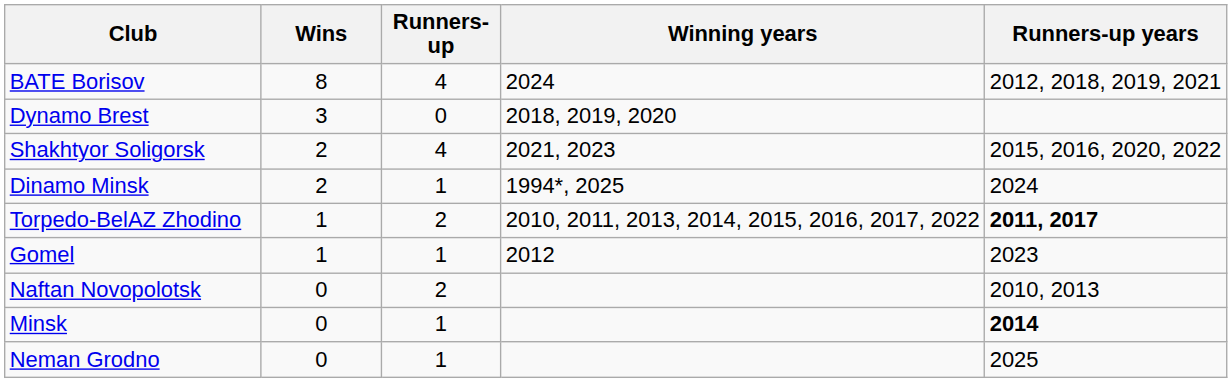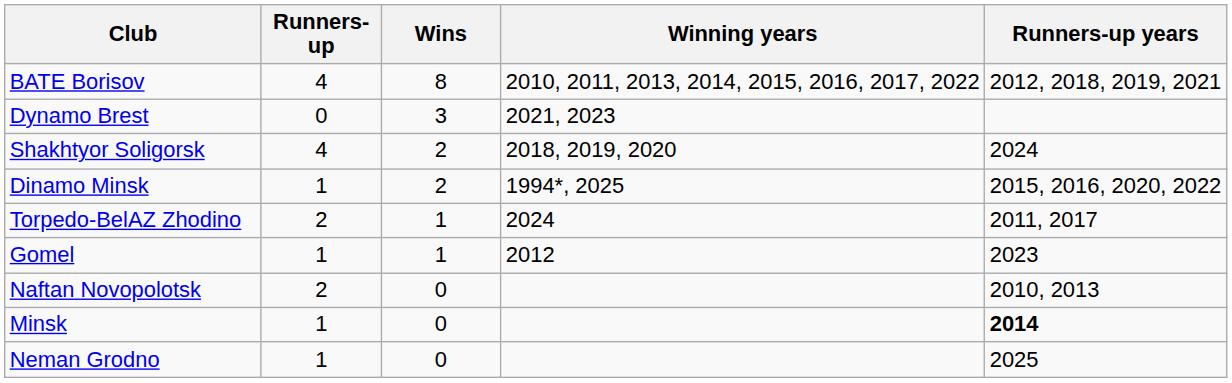 <table class="wikitable">
 <tr>
 <th width=180>Club</th>
+<th width=80>Runners-up</th>
 <th width=80>Wins</th>
-<th width=80>Runners-up</th>
 <th>Winning years</th>
 <th>Runners-up years</th>
 </tr>
 <tr>
 <td><a href='#'>BATE Borisov</a></td>
+<td align=center>4</td>
 <td align=center>8</td>
-<td align=center>4</td>
-<td>2024</td>
+<td>2010, 2011, 2013, 2014, 2015, 2016, 2017, 2022</td>
 <td>2012, 2018, 2019, 2021</td>
 </tr>
 <tr>
 <td><a href='#'>Dynamo Brest</a></td>
+<td align=center>0</td>
 <td align=center>3</td>
-<td align=center>0</td>
-<td>2018, 2019, 2020</td>
+<td>2021, 2023</td>
 <td></td>
 </tr>
 <tr>
 <td><a href='#'>Shakhtyor Soligorsk</a></td>
+<td align=center>4</td>
 <td align=center>2</td>
-<td align=center>4</td>
-<td>2021, 2023</td>
+<td>2018, 2019, 2020</td>
+<td>2024</td>
+</tr>
+<tr>
+<td><a href='#'>Dinamo Minsk</a></td>
+<td align=center>1</td>
+<td align=center>2</td>
+<td>1994*, 2025</td>
 <td>2015, 2016, 2020, 2022</td>
 </tr>
 <tr>
-<td><a href='#'>Dinamo Minsk</a></td>
+<td><a href='#'>Torpedo-BelAZ Zhodino</a></td>
 <td align=center>2</td>
 <td align=center>1</td>
-<td>1994*, 2025</td>
 <td>2024</td>
-</tr>
-<tr>
-<td><a href='#'>Torpedo-BelAZ Zhodino</a></td>
-<td align=center>1</td>
-<td align=center>2</td>
-<td>2010, 2011, 2013, 2014, 2015, 2016, 2017, 2022</td>
-<td><strong>2011, 2017</strong></td>
+<td>2011, 2017</td>
 </tr>
 <tr>
 <td><a href='#'>Gomel</a></td>
 <td align=center>1</td>
 <td align=center>1</td>
 <td>2012</td>
 <td>2023</td>
 </tr>
 <tr>
 <td><a href='#'>Naftan Novopolotsk</a></td>
+<td align=center>2</td>
 <td align=center>0</td>
-<td align=center>2</td>
 <td></td>
 <td>2010, 2013</td>
 </tr>
 <tr>
 <td><a href='#'>Minsk</a></td>
+<td align=center>1</td>
 <td align=center>0</td>
-<td align=center>1</td>
 <td></td>
 <td><strong>2014</strong></td>
 </tr>
 <tr>
 <td><a href='#'>Neman Grodno</a></td>
+<td align=center>1</td>
 <td align=center>0</td>
-<td align=center>1</td>
 <td></td>
 <td>2025</td>
 </tr>
 </table>
